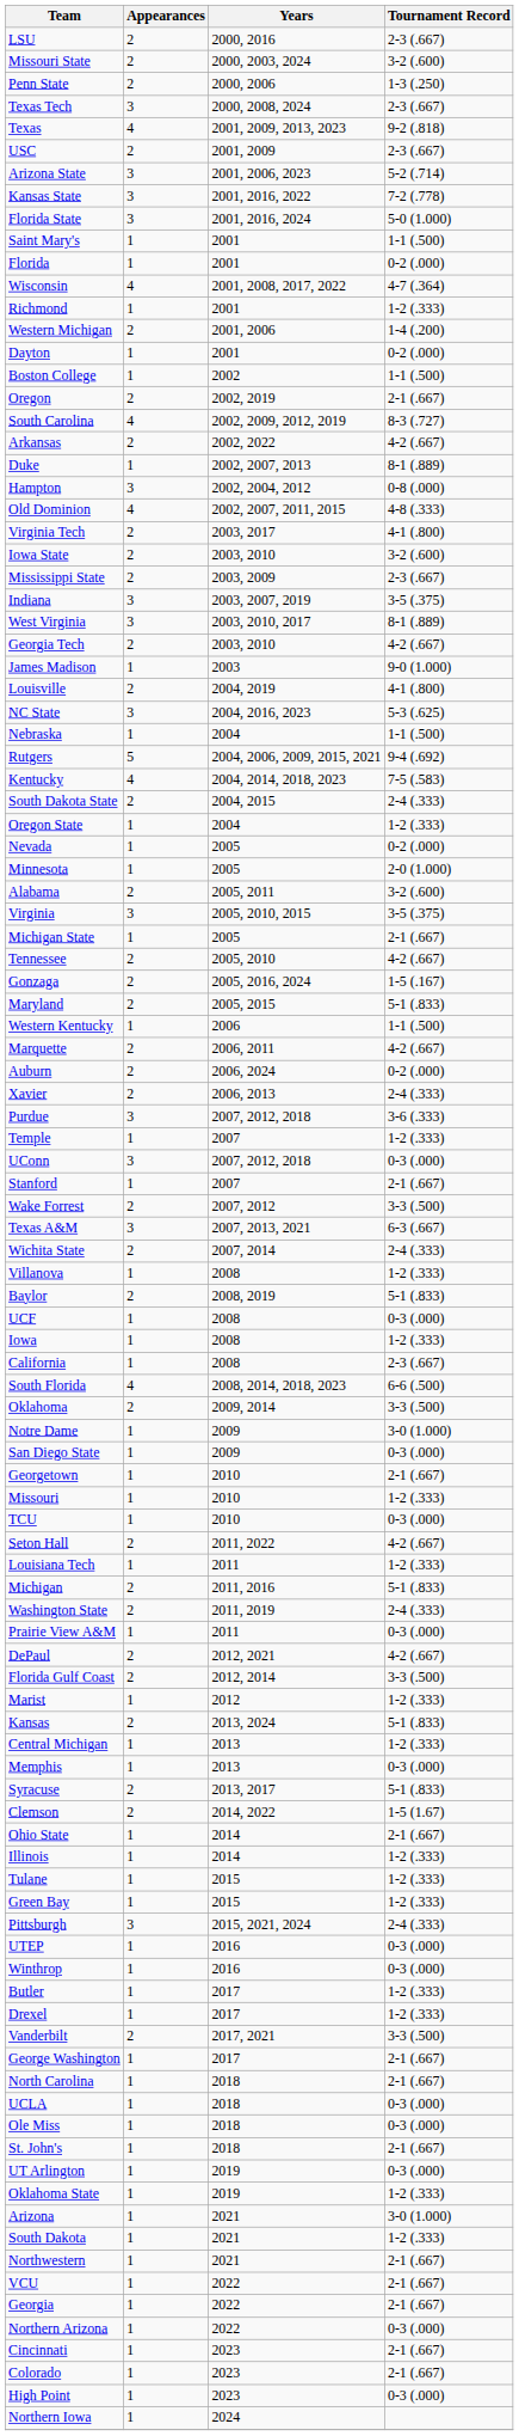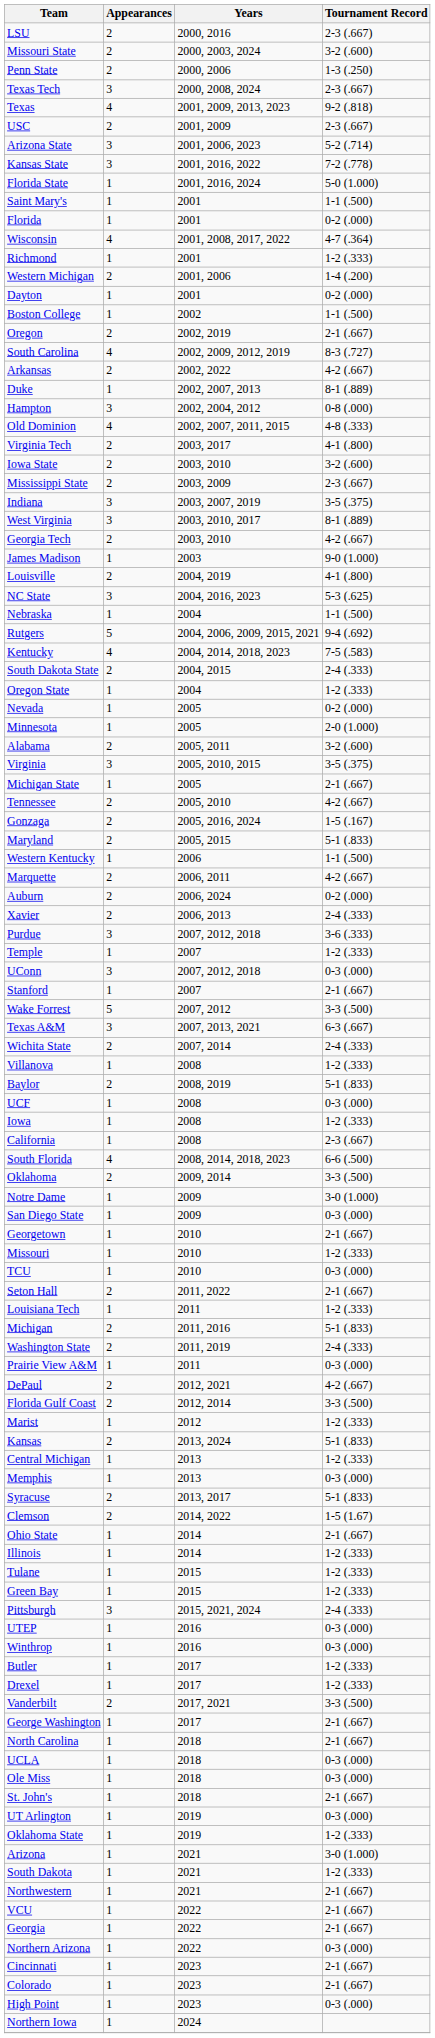 <table class="wikitable sortable">
 <tr>
 <th>Team</th>
 <th>Appearances</th>
 <th>Years</th>
 <th>Tournament Record</th>
 </tr>
 <tr>
 <td><a href='#'>LSU</a></td>
 <td>2</td>
 <td>2000, 2016</td>
 <td>2-3  (.667)</td>
 </tr>
 <tr>
 <td><a href='#'>Missouri State</a></td>
 <td>2</td>
 <td>2000, 2003, 2024</td>
 <td>3-2 (.600)</td>
 </tr>
 <tr>
 <td><a href='#'>Penn State</a></td>
 <td>2</td>
 <td>2000, 2006</td>
 <td>1-3 (.250)</td>
 </tr>
 <tr>
 <td><a href='#'>Texas Tech</a></td>
 <td>3</td>
 <td>2000, 2008, 2024</td>
 <td>2-3 (.667)</td>
 </tr>
 <tr>
 <td><a href='#'>Texas</a></td>
 <td>4</td>
 <td>2001, 2009, 2013, 2023</td>
 <td>9-2 (.818)</td>
 </tr>
 <tr>
 <td><a href='#'>USC</a></td>
 <td>2</td>
 <td>2001, 2009</td>
 <td>2-3 (.667)</td>
 </tr>
 <tr>
 <td><a href='#'>Arizona State</a></td>
 <td>3</td>
 <td>2001, 2006, 2023</td>
 <td>5-2 (.714)</td>
 </tr>
 <tr>
 <td><a href='#'>Kansas State</a></td>
 <td>3</td>
 <td>2001, 2016, 2022</td>
 <td>7-2 (.778)</td>
 </tr>
 <tr>
 <td><a href='#'>Florida State</a></td>
-<td>3</td>
+<td>1</td>
 <td>2001, 2016, 2024</td>
 <td>5-0 (1.000)</td>
 </tr>
 <tr>
 <td><a href='#'>Saint Mary's</a></td>
 <td>1</td>
 <td>2001</td>
 <td>1-1 (.500)</td>
 </tr>
 <tr>
 <td><a href='#'>Florida</a></td>
 <td>1</td>
 <td>2001</td>
 <td>0-2 (.000)</td>
 </tr>
 <tr>
 <td><a href='#'>Wisconsin</a></td>
 <td>4</td>
 <td>2001, 2008, 2017, 2022</td>
 <td>4-7 (.364)</td>
 </tr>
 <tr>
 <td><a href='#'>Richmond</a></td>
 <td>1</td>
 <td>2001</td>
 <td>1-2 (.333)</td>
 </tr>
 <tr>
 <td><a href='#'>Western Michigan</a></td>
 <td>2</td>
 <td>2001, 2006</td>
 <td>1-4 (.200)</td>
 </tr>
 <tr>
 <td><a href='#'>Dayton</a></td>
 <td>1</td>
 <td>2001</td>
 <td>0-2 (.000)</td>
 </tr>
 <tr>
 <td><a href='#'>Boston College</a></td>
 <td>1</td>
 <td>2002</td>
 <td>1-1 (.500)</td>
 </tr>
 <tr>
 <td><a href='#'>Oregon</a></td>
 <td>2</td>
 <td>2002, 2019</td>
 <td>2-1 (.667)</td>
 </tr>
 <tr>
 <td><a href='#'>South Carolina</a></td>
 <td>4</td>
 <td>2002, 2009, 2012, 2019</td>
 <td>8-3 (.727)</td>
 </tr>
 <tr>
 <td><a href='#'>Arkansas</a></td>
 <td>2</td>
 <td>2002, 2022</td>
 <td>4-2 (.667)</td>
 </tr>
 <tr>
 <td><a href='#'>Duke</a></td>
 <td>1</td>
 <td>2002, 2007, 2013</td>
 <td>8-1 (.889)</td>
 </tr>
 <tr>
 <td><a href='#'>Hampton</a></td>
 <td>3</td>
 <td>2002, 2004, 2012</td>
 <td>0-8 (.000)</td>
 </tr>
 <tr>
 <td><a href='#'>Old Dominion</a></td>
 <td>4</td>
 <td>2002, 2007, 2011, 2015</td>
 <td>4-8 (.333)</td>
 </tr>
 <tr>
 <td><a href='#'>Virginia Tech</a></td>
 <td>2</td>
 <td>2003, 2017</td>
 <td>4-1 (.800)</td>
 </tr>
 <tr>
 <td><a href='#'>Iowa State</a></td>
 <td>2</td>
 <td>2003, 2010</td>
 <td>3-2 (.600)</td>
 </tr>
 <tr>
 <td><a href='#'>Mississippi State</a></td>
 <td>2</td>
 <td>2003, 2009</td>
 <td>2-3 (.667)</td>
 </tr>
 <tr>
 <td><a href='#'>Indiana</a></td>
 <td>3</td>
 <td>2003, 2007, 2019</td>
 <td>3-5 (.375)</td>
 </tr>
 <tr>
 <td><a href='#'>West Virginia</a></td>
 <td>3</td>
 <td>2003, 2010, 2017</td>
 <td>8-1 (.889)</td>
 </tr>
 <tr>
 <td><a href='#'>Georgia Tech</a></td>
 <td>2</td>
 <td>2003, 2010</td>
 <td>4-2 (.667)</td>
 </tr>
 <tr>
 <td><a href='#'>James Madison</a></td>
 <td>1</td>
 <td>2003</td>
 <td>9-0 (1.000)</td>
 </tr>
 <tr>
 <td><a href='#'>Louisville</a></td>
 <td>2</td>
 <td>2004, 2019</td>
 <td>4-1 (.800)</td>
 </tr>
 <tr>
 <td><a href='#'>NC State</a></td>
 <td>3</td>
 <td>2004, 2016, 2023</td>
 <td>5-3 (.625)</td>
 </tr>
 <tr>
 <td><a href='#'>Nebraska</a></td>
 <td>1</td>
 <td>2004</td>
 <td>1-1 (.500)</td>
 </tr>
 <tr>
 <td><a href='#'>Rutgers</a></td>
 <td>5</td>
 <td>2004, 2006, 2009, 2015, 2021</td>
 <td>9-4 (.692)</td>
 </tr>
 <tr>
 <td><a href='#'>Kentucky</a></td>
 <td>4</td>
 <td>2004, 2014, 2018, 2023</td>
 <td>7-5 (.583)</td>
 </tr>
 <tr>
 <td><a href='#'>South Dakota State</a></td>
 <td>2</td>
 <td>2004, 2015</td>
 <td>2-4 (.333)</td>
 </tr>
 <tr>
 <td><a href='#'>Oregon State</a></td>
 <td>1</td>
 <td>2004</td>
 <td>1-2 (.333)</td>
 </tr>
 <tr>
 <td><a href='#'>Nevada</a></td>
 <td>1</td>
 <td>2005</td>
 <td>0-2 (.000)</td>
 </tr>
 <tr>
 <td><a href='#'>Minnesota</a></td>
 <td>1</td>
 <td>2005</td>
 <td>2-0 (1.000)</td>
 </tr>
 <tr>
 <td><a href='#'>Alabama</a></td>
 <td>2</td>
 <td>2005, 2011</td>
 <td>3-2 (.600)</td>
 </tr>
 <tr>
 <td><a href='#'>Virginia</a></td>
 <td>3</td>
 <td>2005, 2010, 2015</td>
 <td>3-5 (.375)</td>
 </tr>
 <tr>
 <td><a href='#'>Michigan State</a></td>
 <td>1</td>
 <td>2005</td>
 <td>2-1 (.667)</td>
 </tr>
 <tr>
 <td><a href='#'>Tennessee</a></td>
 <td>2</td>
 <td>2005, 2010</td>
 <td>4-2 (.667)</td>
 </tr>
 <tr>
 <td><a href='#'>Gonzaga</a></td>
 <td>2</td>
 <td>2005, 2016, 2024</td>
 <td>1-5 (.167)</td>
 </tr>
 <tr>
 <td><a href='#'>Maryland</a></td>
 <td>2</td>
 <td>2005, 2015</td>
 <td>5-1 (.833)</td>
 </tr>
 <tr>
 <td><a href='#'>Western Kentucky</a></td>
 <td>1</td>
 <td>2006</td>
 <td>1-1 (.500)</td>
 </tr>
 <tr>
 <td><a href='#'>Marquette</a></td>
 <td>2</td>
 <td>2006, 2011</td>
 <td>4-2 (.667)</td>
 </tr>
 <tr>
 <td><a href='#'>Auburn</a></td>
 <td>2</td>
 <td>2006, 2024</td>
 <td>0-2 (.000)</td>
 </tr>
 <tr>
 <td><a href='#'>Xavier</a></td>
 <td>2</td>
 <td>2006, 2013</td>
 <td>2-4 (.333)</td>
 </tr>
 <tr>
 <td><a href='#'>Purdue</a></td>
 <td>3</td>
 <td>2007, 2012, 2018</td>
 <td>3-6 (.333)</td>
 </tr>
 <tr>
 <td><a href='#'>Temple</a></td>
 <td>1</td>
 <td>2007</td>
 <td>1-2 (.333)</td>
 </tr>
 <tr>
 <td><a href='#'>UConn</a></td>
 <td>3</td>
 <td>2007, 2012, 2018</td>
 <td>0-3 (.000)</td>
 </tr>
 <tr>
 <td><a href='#'>Stanford</a></td>
 <td>1</td>
 <td>2007</td>
 <td>2-1 (.667)</td>
 </tr>
 <tr>
 <td><a href='#'>Wake Forrest</a></td>
-<td>2</td>
+<td>5</td>
 <td>2007, 2012</td>
 <td>3-3 (.500)</td>
 </tr>
 <tr>
 <td><a href='#'>Texas A&M</a></td>
 <td>3</td>
 <td>2007, 2013, 2021</td>
 <td>6-3 (.667)</td>
 </tr>
 <tr>
 <td><a href='#'>Wichita State</a></td>
 <td>2</td>
 <td>2007, 2014</td>
 <td>2-4 (.333)</td>
 </tr>
 <tr>
 <td><a href='#'>Villanova</a></td>
 <td>1</td>
 <td>2008</td>
 <td>1-2 (.333)</td>
 </tr>
 <tr>
 <td><a href='#'>Baylor</a></td>
 <td>2</td>
 <td>2008, 2019</td>
 <td>5-1 (.833)</td>
 </tr>
 <tr>
 <td><a href='#'>UCF</a></td>
 <td>1</td>
 <td>2008</td>
 <td>0-3 (.000)</td>
 </tr>
 <tr>
 <td><a href='#'>Iowa</a></td>
 <td>1</td>
 <td>2008</td>
 <td>1-2 (.333)</td>
 </tr>
 <tr>
 <td><a href='#'>California</a></td>
 <td>1</td>
 <td>2008</td>
 <td>2-3 (.667)</td>
 </tr>
 <tr>
 <td><a href='#'>South Florida</a></td>
 <td>4</td>
 <td>2008, 2014, 2018, 2023</td>
 <td>6-6 (.500)</td>
 </tr>
 <tr>
 <td><a href='#'>Oklahoma</a></td>
 <td>2</td>
 <td>2009, 2014</td>
 <td>3-3 (.500)</td>
 </tr>
 <tr>
 <td><a href='#'>Notre Dame</a></td>
 <td>1</td>
 <td>2009</td>
 <td>3-0 (1.000)</td>
 </tr>
 <tr>
 <td><a href='#'>San Diego State</a></td>
 <td>1</td>
 <td>2009</td>
 <td>0-3 (.000)</td>
 </tr>
 <tr>
 <td><a href='#'>Georgetown</a></td>
 <td>1</td>
 <td>2010</td>
 <td>2-1 (.667)</td>
 </tr>
 <tr>
 <td><a href='#'>Missouri</a></td>
 <td>1</td>
 <td>2010</td>
 <td>1-2 (.333)</td>
 </tr>
 <tr>
 <td><a href='#'>TCU</a></td>
 <td>1</td>
 <td>2010</td>
 <td>0-3 (.000)</td>
 </tr>
 <tr>
 <td><a href='#'>Seton Hall</a></td>
 <td>2</td>
 <td>2011, 2022</td>
-<td>4-2 (.667)</td>
+<td>2-1 (.667)</td>
 </tr>
 <tr>
 <td><a href='#'>Louisiana Tech</a></td>
 <td>1</td>
 <td>2011</td>
 <td>1-2 (.333)</td>
 </tr>
 <tr>
 <td><a href='#'>Michigan</a></td>
 <td>2</td>
 <td>2011, 2016</td>
 <td>5-1 (.833)</td>
 </tr>
 <tr>
 <td><a href='#'>Washington State</a></td>
 <td>2</td>
 <td>2011, 2019</td>
 <td>2-4 (.333)</td>
 </tr>
 <tr>
 <td><a href='#'>Prairie View A&M</a></td>
 <td>1</td>
 <td>2011</td>
 <td>0-3 (.000)</td>
 </tr>
 <tr>
 <td><a href='#'>DePaul</a></td>
 <td>2</td>
 <td>2012, 2021</td>
 <td>4-2 (.667)</td>
 </tr>
 <tr>
 <td><a href='#'>Florida Gulf Coast</a></td>
 <td>2</td>
 <td>2012, 2014</td>
 <td>3-3 (.500)</td>
 </tr>
 <tr>
 <td><a href='#'>Marist</a></td>
 <td>1</td>
 <td>2012</td>
 <td>1-2 (.333)</td>
 </tr>
 <tr>
 <td><a href='#'>Kansas</a></td>
 <td>2</td>
 <td>2013, 2024</td>
 <td>5-1 (.833)</td>
 </tr>
 <tr>
 <td><a href='#'>Central Michigan</a></td>
 <td>1</td>
 <td>2013</td>
 <td>1-2 (.333)</td>
 </tr>
 <tr>
 <td><a href='#'>Memphis</a></td>
 <td>1</td>
 <td>2013</td>
 <td>0-3 (.000)</td>
 </tr>
 <tr>
 <td><a href='#'>Syracuse</a></td>
 <td>2</td>
 <td>2013, 2017</td>
 <td>5-1 (.833)</td>
 </tr>
 <tr>
 <td><a href='#'>Clemson</a></td>
 <td>2</td>
 <td>2014, 2022</td>
 <td>1-5 (1.67)</td>
 </tr>
 <tr>
 <td><a href='#'>Ohio State</a></td>
 <td>1</td>
 <td>2014</td>
 <td>2-1 (.667)</td>
 </tr>
 <tr>
 <td><a href='#'>Illinois</a></td>
 <td>1</td>
 <td>2014</td>
 <td>1-2 (.333)</td>
 </tr>
 <tr>
 <td><a href='#'>Tulane</a></td>
 <td>1</td>
 <td>2015</td>
 <td>1-2 (.333)</td>
 </tr>
 <tr>
 <td><a href='#'>Green Bay</a></td>
 <td>1</td>
 <td>2015</td>
 <td>1-2 (.333)</td>
 </tr>
 <tr>
 <td><a href='#'>Pittsburgh</a></td>
 <td>3</td>
 <td>2015, 2021, 2024</td>
 <td>2-4 (.333)</td>
 </tr>
 <tr>
 <td><a href='#'>UTEP</a></td>
 <td>1</td>
 <td>2016</td>
 <td>0-3 (.000)</td>
 </tr>
 <tr>
 <td><a href='#'>Winthrop</a></td>
 <td>1</td>
 <td>2016</td>
 <td>0-3 (.000)</td>
 </tr>
 <tr>
 <td><a href='#'>Butler</a></td>
 <td>1</td>
 <td>2017</td>
 <td>1-2 (.333)</td>
 </tr>
 <tr>
 <td><a href='#'>Drexel</a></td>
 <td>1</td>
 <td>2017</td>
 <td>1-2 (.333)</td>
 </tr>
 <tr>
 <td><a href='#'>Vanderbilt</a></td>
 <td>2</td>
 <td>2017, 2021</td>
 <td>3-3 (.500)</td>
 </tr>
 <tr>
 <td><a href='#'>George Washington</a></td>
 <td>1</td>
 <td>2017</td>
 <td>2-1 (.667)</td>
 </tr>
 <tr>
 <td><a href='#'>North Carolina</a></td>
 <td>1</td>
 <td>2018</td>
 <td>2-1 (.667)</td>
 </tr>
 <tr>
 <td><a href='#'>UCLA</a></td>
 <td>1</td>
 <td>2018</td>
 <td>0-3 (.000)</td>
 </tr>
 <tr>
 <td><a href='#'>Ole Miss</a></td>
 <td>1</td>
 <td>2018</td>
 <td>0-3 (.000)</td>
 </tr>
 <tr>
 <td><a href='#'>St. John's</a></td>
 <td>1</td>
 <td>2018</td>
 <td>2-1 (.667)</td>
 </tr>
 <tr>
 <td><a href='#'>UT Arlington</a></td>
 <td>1</td>
 <td>2019</td>
 <td>0-3 (.000)</td>
 </tr>
 <tr>
 <td><a href='#'>Oklahoma State</a></td>
 <td>1</td>
 <td>2019</td>
 <td>1-2 (.333)</td>
 </tr>
 <tr>
 <td><a href='#'>Arizona</a></td>
 <td>1</td>
 <td>2021</td>
 <td>3-0 (1.000)</td>
 </tr>
 <tr>
 <td><a href='#'>South Dakota</a></td>
 <td>1</td>
 <td>2021</td>
 <td>1-2 (.333)</td>
 </tr>
 <tr>
 <td><a href='#'>Northwestern</a></td>
 <td>1</td>
 <td>2021</td>
 <td>2-1 (.667)</td>
 </tr>
 <tr>
 <td><a href='#'>VCU</a></td>
 <td>1</td>
 <td>2022</td>
 <td>2-1 (.667)</td>
 </tr>
 <tr>
 <td><a href='#'>Georgia</a></td>
 <td>1</td>
 <td>2022</td>
 <td>2-1 (.667)</td>
 </tr>
 <tr>
 <td><a href='#'>Northern Arizona</a></td>
 <td>1</td>
 <td>2022</td>
 <td>0-3 (.000)</td>
 </tr>
 <tr>
 <td><a href='#'>Cincinnati</a></td>
 <td>1</td>
 <td>2023</td>
 <td>2-1 (.667)</td>
 </tr>
 <tr>
 <td><a href='#'>Colorado</a></td>
 <td>1</td>
 <td>2023</td>
 <td>2-1 (.667)</td>
 </tr>
 <tr>
 <td><a href='#'>High Point</a></td>
 <td>1</td>
 <td>2023</td>
 <td>0-3 (.000)</td>
 </tr>
 <tr>
 <td><a href='#'>Northern Iowa</a></td>
 <td>1</td>
 <td>2024</td>
 <td></td>
 </tr>
 <tr>
 </tr>
 </table>
